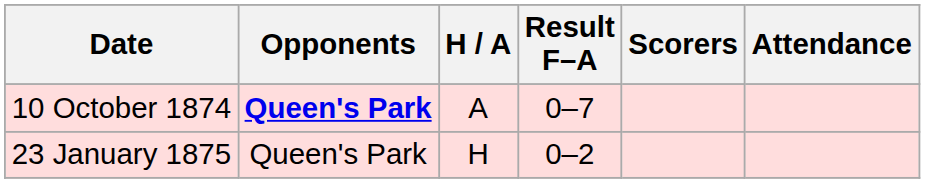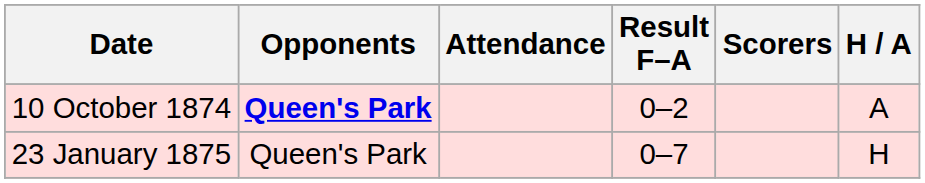 <table class="wikitable" style="text-align:center">
 <tr>
 <th>Date</th>
 <th>Opponents</th>
-<th>H / A</th>
+<th>Attendance</th>
 <th>Result<br>F–A</th>
 <th>Scorers</th>
-<th>Attendance</th>
+<th>H / A</th>
 </tr>
 <tr bgcolor=#ffdddd>
 <td>10 October 1874</td>
 <td><strong><a href='#'>Queen's Park</a></strong></td>
+<td></td>
+<td>0–2</td>
+<td></td>
 <td>A</td>
-<td>0–7</td>
-<td></td>
-<td></td>
 </tr>
 <tr bgcolor=#ffdddd>
 <td>23 January 1875</td>
 <td>Queen's Park</td>
+<td></td>
+<td>0–7</td>
+<td></td>
 <td>H</td>
-<td>0–2</td>
-<td></td>
-<td></td>
 </tr>
 </table>
